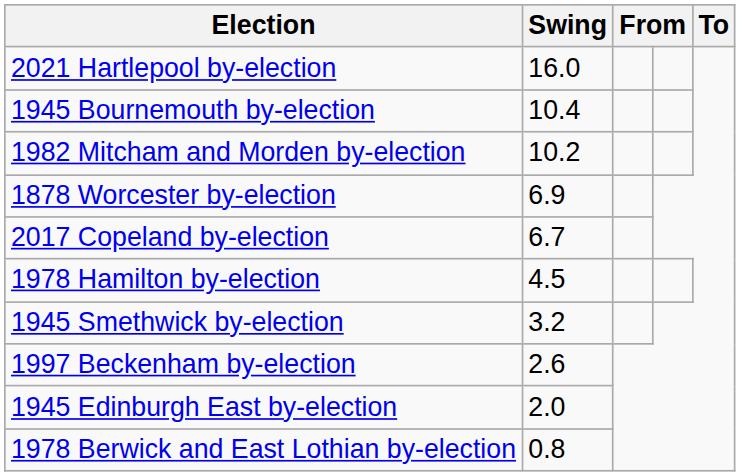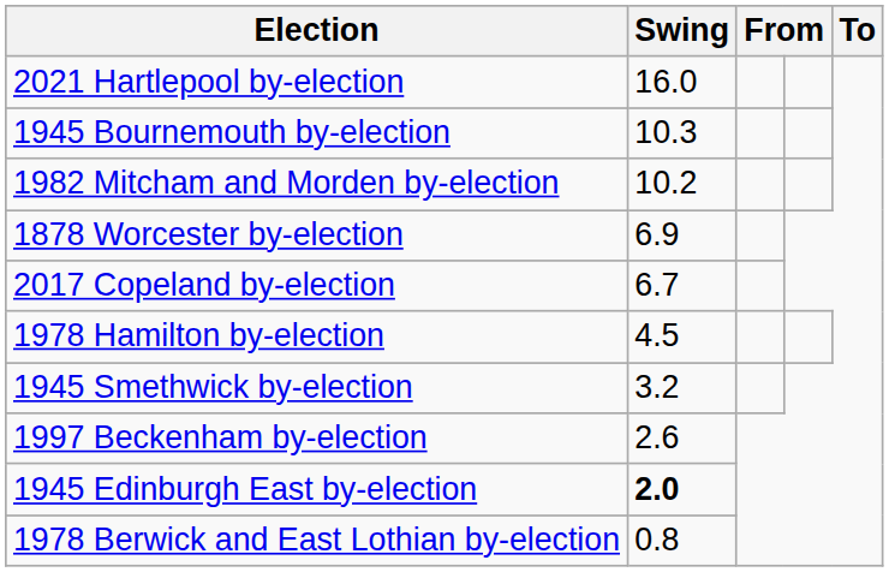 <table class="wikitable sortable">
 <tr>
 <th>Election</th>
 <th>Swing</th>
 <th colspan="2">From</th>
 <th colspan="2">To</th>
 </tr>
 <tr>
 <td><a href='#'>2021 Hartlepool by-election</a></td>
 <td>16.0</td>
 <td></td>
 <td></td>
 </tr>
 <tr>
 <td><a href='#'>1945 Bournemouth by-election</a></td>
-<td>10.4</td>
+<td>10.3</td>
 <td></td>
 <td></td>
 </tr>
 <tr>
 <td><a href='#'>1982 Mitcham and Morden by-election</a></td>
 <td>10.2</td>
 <td></td>
 <td></td>
 </tr>
 <tr>
 <td><a href='#'>1878 Worcester by-election</a></td>
 <td>6.9</td>
 <td></td>
 </tr>
 <tr>
 <td><a href='#'>2017 Copeland by-election</a></td>
 <td>6.7</td>
 <td></td>
 </tr>
 <tr>
 <td><a href='#'>1978 Hamilton by-election</a></td>
 <td>4.5</td>
 <td></td>
 <td></td>
 </tr>
 <tr>
 <td><a href='#'>1945 Smethwick by-election</a></td>
 <td>3.2</td>
 <td></td>
 </tr>
 <tr>
 <td><a href='#'>1997 Beckenham by-election</a></td>
 <td>2.6</td>
 </tr>
 <tr>
 <td><a href='#'>1945 Edinburgh East by-election</a></td>
-<td>2.0</td>
+<td><strong>2.0</strong></td>
 </tr>
 <tr>
 <td><a href='#'>1978 Berwick and East Lothian by-election</a></td>
 <td>0.8</td>
 </tr>
 </table>
